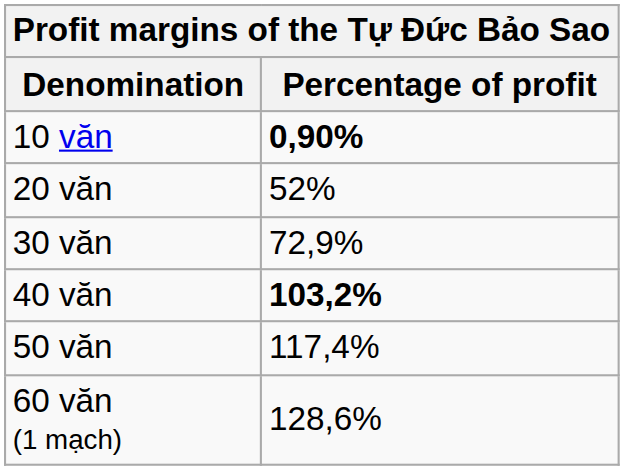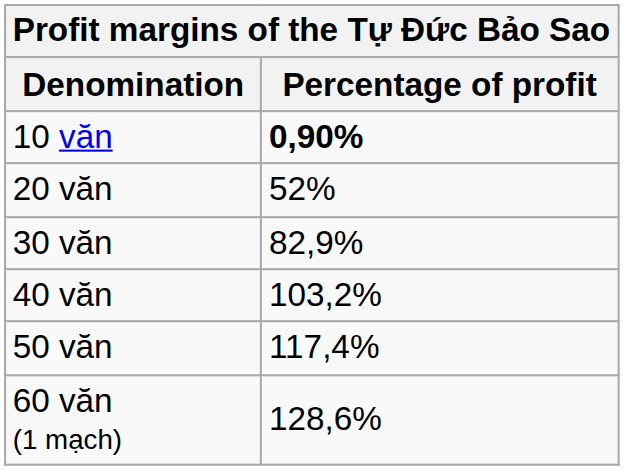 <table class="wikitable" style="font-size: 100%">
 <tr>
 <th colspan=2>Profit margins of the Tự Đức Bảo Sao</th>
 </tr>
 <tr>
 <th>Denomination</th>
 <th>Percentage of profit</th>
 </tr>
 <tr>
 <td>10 <a href='#'>văn</a></td>
 <td><strong>0,90%</strong></td>
 </tr>
 <tr>
 <td>20 văn</td>
 <td>52%</td>
 </tr>
 <tr>
 <td>30 văn</td>
-<td>72,9%</td>
+<td>82,9%</td>
 </tr>
 <tr>
 <td>40 văn</td>
-<td><strong>103,2%</strong></td>
+<td>103,2%</td>
 </tr>
 <tr>
 <td>50 văn</td>
 <td>117,4%</td>
 </tr>
 <tr>
 <td>60 văn<br><small>(1 mạch)</small></td>
 <td>128,6%</td>
 </tr>
 </table>
